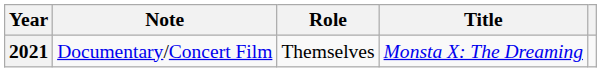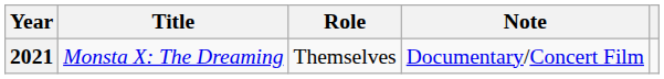 <table class="wikitable plainrowheaders">
 <tr>
 <th>Year</th>
+<th>Title</th>
+<th>Role</th>
 <th>Note</th>
-<th>Role</th>
-<th>Title</th>
 <th></th>
 </tr>
 <tr>
 <th scope="row">2021</th>
+<td align="center"><em><a href='#'>Monsta X: The Dreaming</a></em></td>
+<td align="center">Themselves</td>
 <td align="center"><a href='#'>Documentary</a>/<a href='#'>Concert Film</a></td>
-<td align="center">Themselves</td>
-<td align="center"><em><a href='#'>Monsta X: The Dreaming</a></em></td>
 <td align="center"></td>
 </tr>
 </table>
